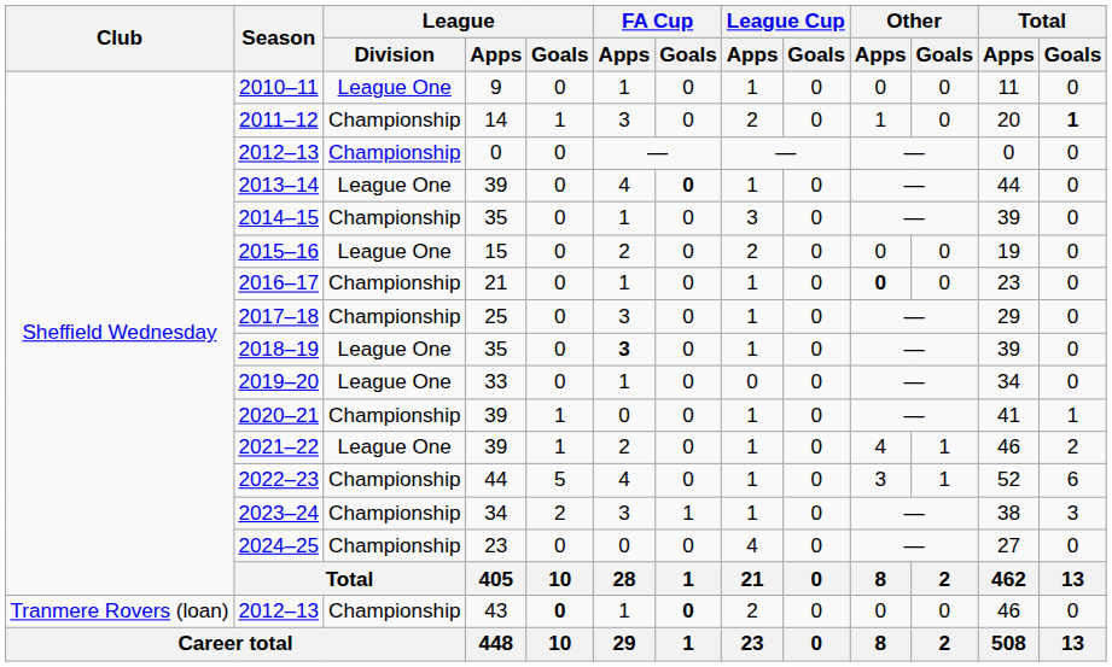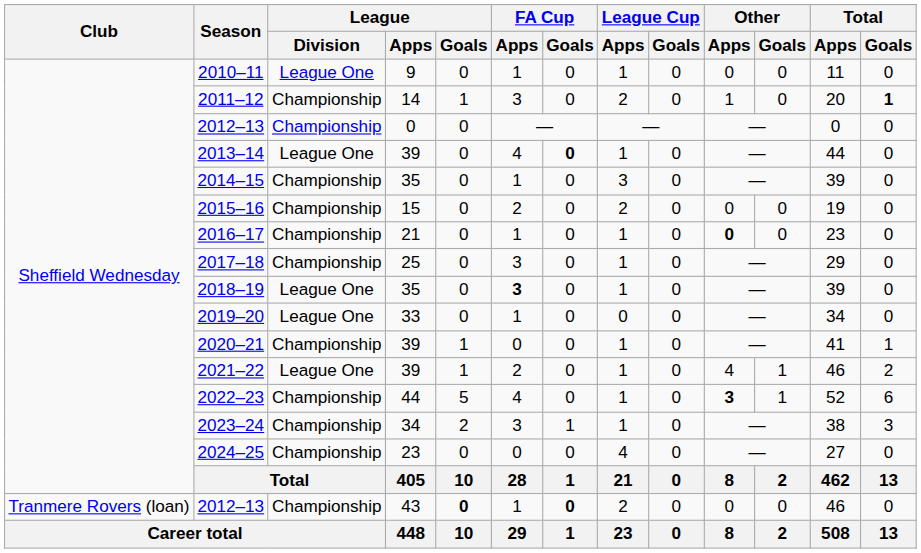 <table class=wikitable style=text-align:center>
 <tr>
 <th rowspan=2>Club</th>
 <th rowspan=2>Season</th>
 <th colspan=3>League</th>
 <th colspan=2><a href='#'>FA Cup</a></th>
 <th colspan=2><a href='#'>League Cup</a></th>
 <th colspan=2>Other</th>
 <th colspan=2>Total</th>
 </tr>
 <tr>
 <th>Division</th>
 <th>Apps</th>
 <th>Goals</th>
 <th>Apps</th>
 <th>Goals</th>
 <th>Apps</th>
 <th>Goals</th>
 <th>Apps</th>
 <th>Goals</th>
 <th>Apps</th>
 <th>Goals</th>
 </tr>
 <tr>
 <td rowspan="16"><a href='#'>Sheffield Wednesday</a></td>
 <td><a href='#'>2010–11</a></td>
 <td><a href='#'>League One</a></td>
 <td>9</td>
 <td>0</td>
 <td>1</td>
 <td>0</td>
 <td>1</td>
 <td>0</td>
 <td>0</td>
 <td>0</td>
 <td>11</td>
 <td>0</td>
 </tr>
 <tr>
 <td><a href='#'>2011–12</a></td>
 <td>Championship</td>
 <td>14</td>
 <td>1</td>
 <td>3</td>
 <td>0</td>
 <td>2</td>
 <td>0</td>
 <td>1</td>
 <td>0</td>
 <td>20</td>
 <td><strong>1</strong></td>
 </tr>
 <tr>
 <td><a href='#'>2012–13</a></td>
 <td><a href='#'>Championship</a></td>
 <td>0</td>
 <td>0</td>
 <td colspan=2>—</td>
 <td colspan=2>—</td>
 <td colspan=2>—</td>
 <td>0</td>
 <td>0</td>
 </tr>
 <tr>
 <td><a href='#'>2013–14</a></td>
 <td>League One</td>
 <td>39</td>
 <td>0</td>
 <td>4</td>
 <td><strong>0</strong></td>
 <td>1</td>
 <td>0</td>
 <td colspan=2>—</td>
 <td>44</td>
 <td>0</td>
 </tr>
 <tr>
 <td><a href='#'>2014–15</a></td>
 <td>Championship</td>
 <td>35</td>
 <td>0</td>
 <td>1</td>
 <td>0</td>
 <td>3</td>
 <td>0</td>
 <td colspan=2>—</td>
 <td>39</td>
 <td>0</td>
 </tr>
 <tr>
 <td><a href='#'>2015–16</a></td>
-<td>League One</td>
+<td>Championship</td>
 <td>15</td>
 <td>0</td>
 <td>2</td>
 <td>0</td>
 <td>2</td>
 <td>0</td>
 <td>0</td>
 <td>0</td>
 <td>19</td>
 <td>0</td>
 </tr>
 <tr>
 <td><a href='#'>2016–17</a></td>
 <td>Championship</td>
 <td>21</td>
 <td>0</td>
 <td>1</td>
 <td>0</td>
 <td>1</td>
 <td>0</td>
 <td><strong>0</strong></td>
 <td>0</td>
 <td>23</td>
 <td>0</td>
 </tr>
 <tr>
 <td><a href='#'>2017–18</a></td>
 <td>Championship</td>
 <td>25</td>
 <td>0</td>
 <td>3</td>
 <td>0</td>
 <td>1</td>
 <td>0</td>
 <td colspan=2>—</td>
 <td>29</td>
 <td>0</td>
 </tr>
 <tr>
 <td><a href='#'>2018–19</a></td>
 <td>League One</td>
 <td>35</td>
 <td>0</td>
 <td><strong>3</strong></td>
 <td>0</td>
 <td>1</td>
 <td>0</td>
 <td colspan=2>—</td>
 <td>39</td>
 <td>0</td>
 </tr>
 <tr>
 <td><a href='#'>2019–20</a></td>
 <td>League One</td>
 <td>33</td>
 <td>0</td>
 <td>1</td>
 <td>0</td>
 <td>0</td>
 <td>0</td>
 <td colspan=2>—</td>
 <td>34</td>
 <td>0</td>
 </tr>
 <tr>
 <td><a href='#'>2020–21</a></td>
 <td>Championship</td>
 <td>39</td>
 <td>1</td>
 <td>0</td>
 <td>0</td>
 <td>1</td>
 <td>0</td>
 <td colspan=2>—</td>
 <td>41</td>
 <td>1</td>
 </tr>
 <tr>
 <td><a href='#'>2021–22</a></td>
 <td>League One</td>
 <td>39</td>
 <td>1</td>
 <td>2</td>
 <td>0</td>
 <td>1</td>
 <td>0</td>
 <td>4</td>
 <td>1</td>
 <td>46</td>
 <td>2</td>
 </tr>
 <tr>
 <td><a href='#'>2022–23</a></td>
 <td>Championship</td>
 <td>44</td>
 <td>5</td>
 <td>4</td>
 <td>0</td>
 <td>1</td>
 <td>0</td>
-<td>3</td>
+<td><strong>3</strong></td>
 <td>1</td>
 <td>52</td>
 <td>6</td>
 </tr>
 <tr>
 <td><a href='#'>2023–24</a></td>
 <td>Championship</td>
 <td>34</td>
 <td>2</td>
 <td>3</td>
 <td>1</td>
 <td>1</td>
 <td>0</td>
 <td colspan=2>—</td>
 <td>38</td>
 <td>3</td>
 </tr>
 <tr>
 <td><a href='#'>2024–25</a></td>
 <td>Championship</td>
 <td>23</td>
 <td>0</td>
 <td>0</td>
 <td>0</td>
 <td>4</td>
 <td>0</td>
 <td colspan=2>—</td>
 <td>27</td>
 <td>0</td>
 </tr>
 <tr>
 <th colspan=2>Total</th>
 <th>405</th>
 <th>10</th>
 <th>28</th>
 <th>1</th>
 <th>21</th>
 <th>0</th>
 <th>8</th>
 <th>2</th>
 <th>462</th>
 <th>13</th>
 </tr>
 <tr>
 <td><a href='#'>Tranmere Rovers</a> (loan)</td>
 <td><a href='#'>2012–13</a></td>
 <td>Championship</td>
 <td>43</td>
 <td><strong>0</strong></td>
 <td>1</td>
 <td><strong>0</strong></td>
 <td>2</td>
 <td>0</td>
 <td>0</td>
 <td>0</td>
 <td>46</td>
 <td>0</td>
 </tr>
 <tr>
 <th colspan=3>Career total</th>
 <th>448</th>
 <th>10</th>
 <th>29</th>
 <th>1</th>
 <th>23</th>
 <th>0</th>
 <th>8</th>
 <th>2</th>
 <th>508</th>
 <th>13</th>
 </tr>
 </table>
